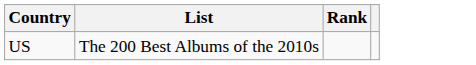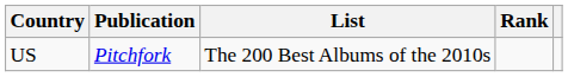 <table class="wikitable">
 <tr>
 <th>Country</th>
+<th>Publication</th>
 <th>List</th>
 <th>Rank</th>
 <th class="unsortable"></th>
 </tr>
 <tr>
 <td>US</td>
+<td><em><a href='#'>Pitchfork</a></em></td>
 <td>The 200 Best Albums of the 2010s</td>
 <td></td>
 <td></td>
 </tr>
 </table>
